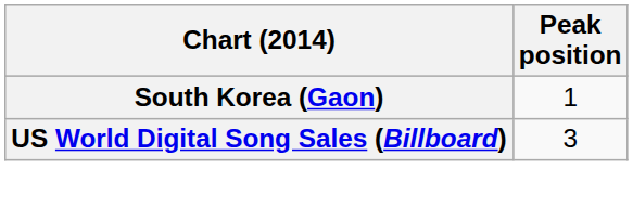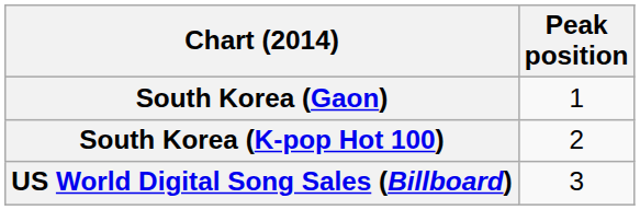 <table class="wikitable plainrowheaders sortable">
 <tr>
 <th>Chart (2014)</th>
 <th>Peak<br>position</th>
 </tr>
 <tr>
 <th scope="row">South Korea (<a href='#'>Gaon</a>)</th>
 <td align="center">1</td>
 </tr>
 <tr>
+<th scope="row">South Korea (<a href='#'>K-pop Hot 100</a>)</th>
+<td align="center">2</td>
+</tr>
+<tr>
 <th scope="row">US <a href='#'>World Digital Song Sales</a> (<em><a href='#'>Billboard</a></em>)</th>
 <td align="center">3</td>
 </tr>
 </table>
